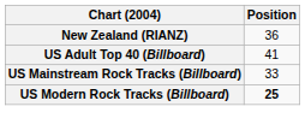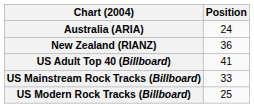 <table class="wikitable sortable plainrowheaders" style="text-align:center">
 <tr>
 <th>Chart (2004)</th>
 <th>Position</th>
+</tr>
+<tr>
+<th scope="row">Australia (ARIA)</th>
+<td>24</td>
 </tr>
 <tr>
 <th scope="row">New Zealand (RIANZ)</th>
 <td>36</td>
 </tr>
 <tr>
 <th scope="row">US Adult Top 40 (<em>Billboard</em>)</th>
 <td>41</td>
 </tr>
 <tr>
 <th scope="row">US Mainstream Rock Tracks (<em>Billboard</em>)</th>
 <td>33</td>
 </tr>
 <tr>
 <th scope="row">US Modern Rock Tracks (<em>Billboard</em>)</th>
-<td><strong>25</strong></td>
+<td>25</td>
 </tr>
 </table>
